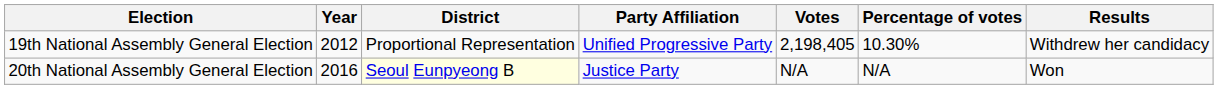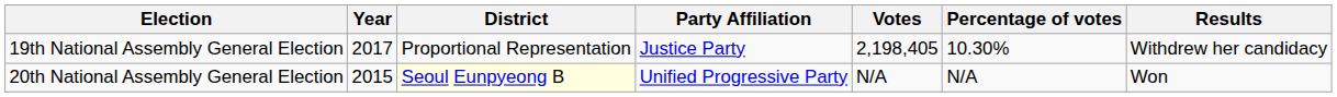 <table class="wikitable">
 <tr>
 <th>Election</th>
 <th>Year</th>
 <th>District</th>
 <th>Party Affiliation</th>
 <th>Votes</th>
 <th>Percentage of votes</th>
 <th>Results</th>
 </tr>
 <tr>
 <td>19th National Assembly General Election</td>
-<td>2012</td>
+<td>2017</td>
 <td>Proportional Representation</td>
-<td><a href='#'>Unified Progressive Party</a></td>
+<td><a href='#'>Justice Party</a></td>
 <td>2,198,405</td>
 <td>10.30%</td>
 <td>Withdrew her candidacy</td>
 </tr>
 <tr>
 <td>20th National Assembly General Election</td>
-<td>2016</td>
+<td>2015</td>
 <td style="background: lightyellow;"><a href='#'>Seoul</a> <a href='#'>Eunpyeong</a> B</td>
-<td><a href='#'>Justice Party</a></td>
+<td><a href='#'>Unified Progressive Party</a></td>
 <td>N/A</td>
 <td>N/A</td>
 <td>Won</td>
 </tr>
 </table>
